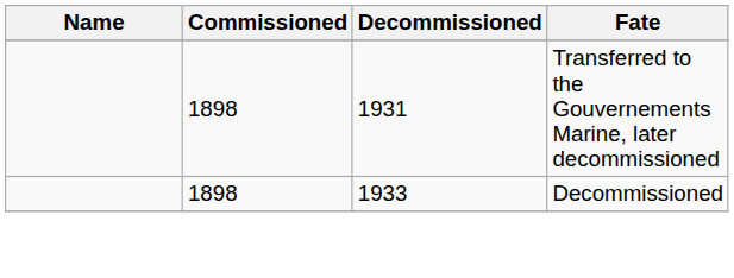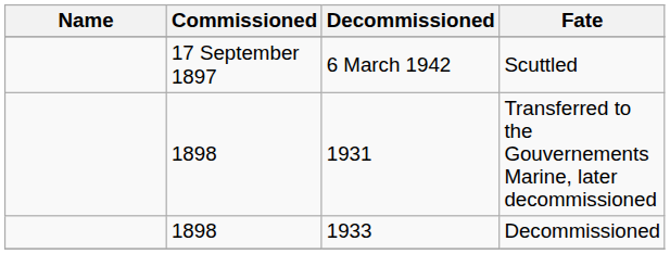 <table class="wikitable">
 <tr>
 <th width="120">Name</th>
 <th width="90">Commissioned</th>
 <th width="90">Decommissioned</th>
 <th width="90">Fate</th>
 </tr>
 <tr>
+</tr>
+<tr>
+<td></td>
+<td>17 September 1897</td>
+<td>6 March 1942</td>
+<td>Scuttled</td>
 </tr>
 <tr>
 <td></td>
 <td>1898</td>
 <td>1931</td>
 <td>Transferred to the Gouvernements Marine, later decommissioned</td>
 </tr>
 <tr>
 <td></td>
 <td>1898</td>
 <td>1933</td>
 <td>Decommissioned</td>
 </tr>
 <tr>
 </tr>
 </table>
